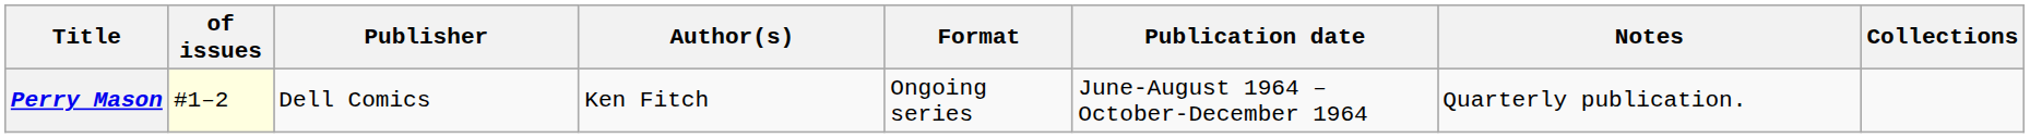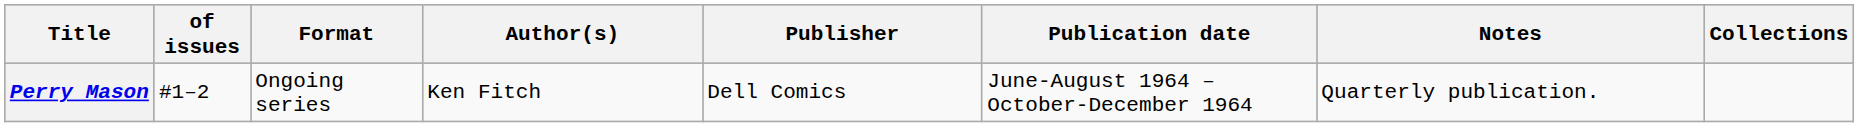 <table class="wikitable">
 <tr>
 <th>Title</th>
 <th style="width:40pt"> of issues</th>
+<th style="width:75pt">Format</th>
+<th style="width:125pt">Author(s)</th>
 <th style="width:125pt">Publisher</th>
-<th style="width:125pt">Author(s)</th>
-<th style="width:75pt">Format</th>
 <th style="width:150pt">Publication date</th>
 <th style="width:175pt">Notes</th>
 <th>Collections</th>
 </tr>
 <tr>
 <th><em><a href='#'>Perry Mason</a></em></th>
-<td style="background: lightyellow;">#1–2</td>
+<td>#1–2</td>
+<td>Ongoing series</td>
+<td>Ken Fitch</td>
 <td>Dell Comics</td>
-<td>Ken Fitch</td>
-<td>Ongoing series</td>
 <td>June-August 1964 – October-December 1964</td>
 <td>Quarterly publication.</td>
 <td></td>
 </tr>
 </table>
